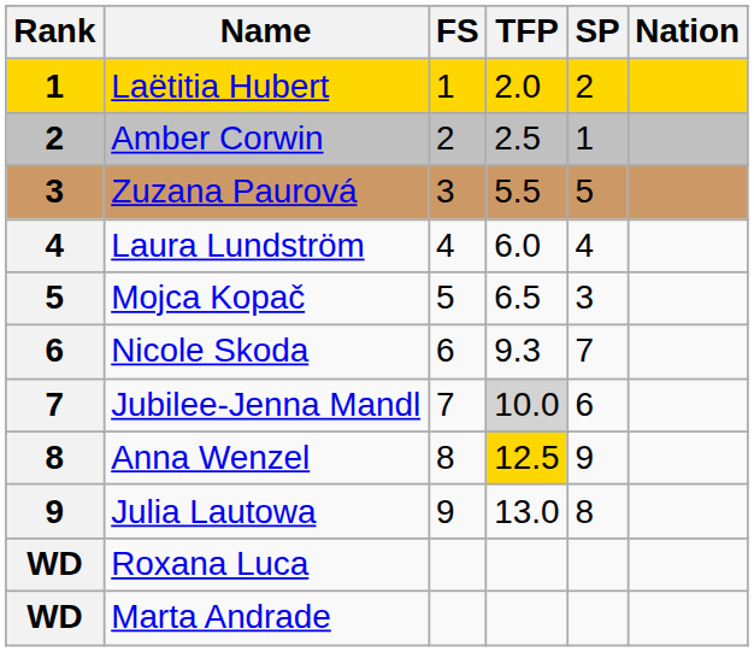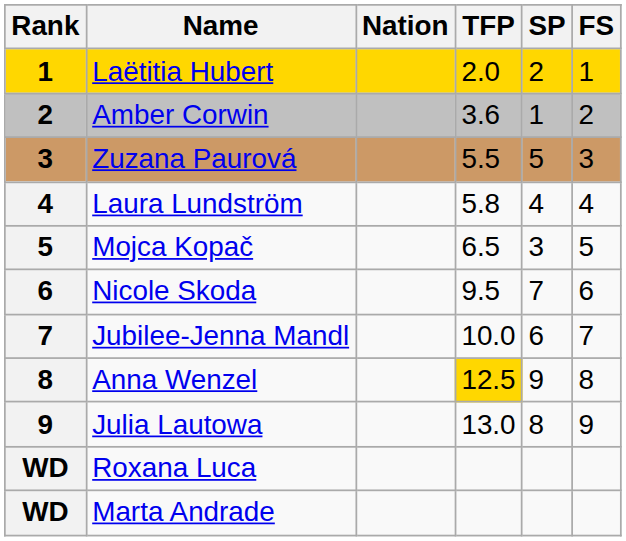 <table class="wikitable">
 <tr>
 <th>Rank</th>
 <th>Name</th>
-<th>FS</th>
+<th>Nation</th>
 <th>TFP</th>
 <th>SP</th>
-<th>Nation</th>
+<th>FS</th>
 </tr>
 <tr bgcolor="gold">
 <td align="center"><strong>1</strong></td>
 <td><a href='#'>Laëtitia Hubert</a></td>
-<td>1</td>
+<td></td>
 <td>2.0</td>
 <td>2</td>
-<td></td>
+<td>1</td>
 </tr>
 <tr bgcolor="silver">
 <td align="center"><strong>2</strong></td>
 <td><a href='#'>Amber Corwin</a></td>
+<td></td>
+<td>3.6</td>
+<td>1</td>
 <td>2</td>
-<td>2.5</td>
-<td>1</td>
-<td></td>
 </tr>
 <tr bgcolor="cc9966">
 <td align="center"><strong>3</strong></td>
 <td><a href='#'>Zuzana Paurová</a></td>
-<td>3</td>
+<td></td>
 <td>5.5</td>
 <td>5</td>
-<td></td>
+<td>3</td>
 </tr>
 <tr>
 <th>4</th>
 <td><a href='#'>Laura Lundström</a></td>
+<td></td>
+<td>5.8</td>
 <td>4</td>
-<td>6.0</td>
 <td>4</td>
-<td></td>
 </tr>
 <tr>
 <th>5</th>
 <td><a href='#'>Mojca Kopač</a></td>
-<td>5</td>
+<td></td>
 <td>6.5</td>
 <td>3</td>
-<td></td>
+<td>5</td>
 </tr>
 <tr>
 <th>6</th>
 <td><a href='#'>Nicole Skoda</a></td>
+<td></td>
+<td>9.5</td>
+<td>7</td>
 <td>6</td>
-<td>9.3</td>
-<td>7</td>
-<td></td>
 </tr>
 <tr>
 <th>7</th>
 <td><a href='#'>Jubilee-Jenna Mandl</a></td>
+<td></td>
+<td>10.0</td>
+<td>6</td>
 <td>7</td>
-<td style="background: lightgrey;">10.0</td>
-<td>6</td>
-<td></td>
 </tr>
 <tr>
 <th>8</th>
 <td><a href='#'>Anna Wenzel</a></td>
-<td>8</td>
+<td></td>
 <td style="background: gold;">12.5</td>
 <td>9</td>
-<td></td>
+<td>8</td>
 </tr>
 <tr>
 <th>9</th>
 <td><a href='#'>Julia Lautowa</a></td>
-<td>9</td>
+<td></td>
 <td>13.0</td>
 <td>8</td>
-<td></td>
+<td>9</td>
 </tr>
 <tr>
 <th>WD</th>
 <td><a href='#'>Roxana Luca</a></td>
 <td></td>
 <td></td>
 <td></td>
 <td></td>
 </tr>
 <tr>
 <th>WD</th>
 <td><a href='#'>Marta Andrade</a></td>
 <td></td>
 <td></td>
 <td></td>
 <td></td>
 </tr>
 </table>
